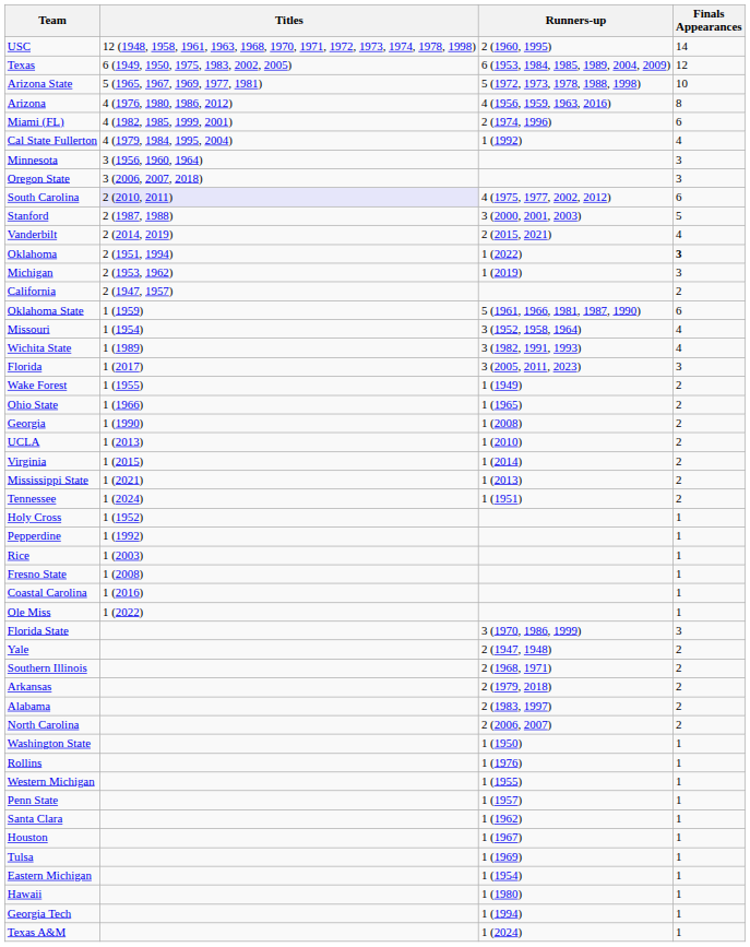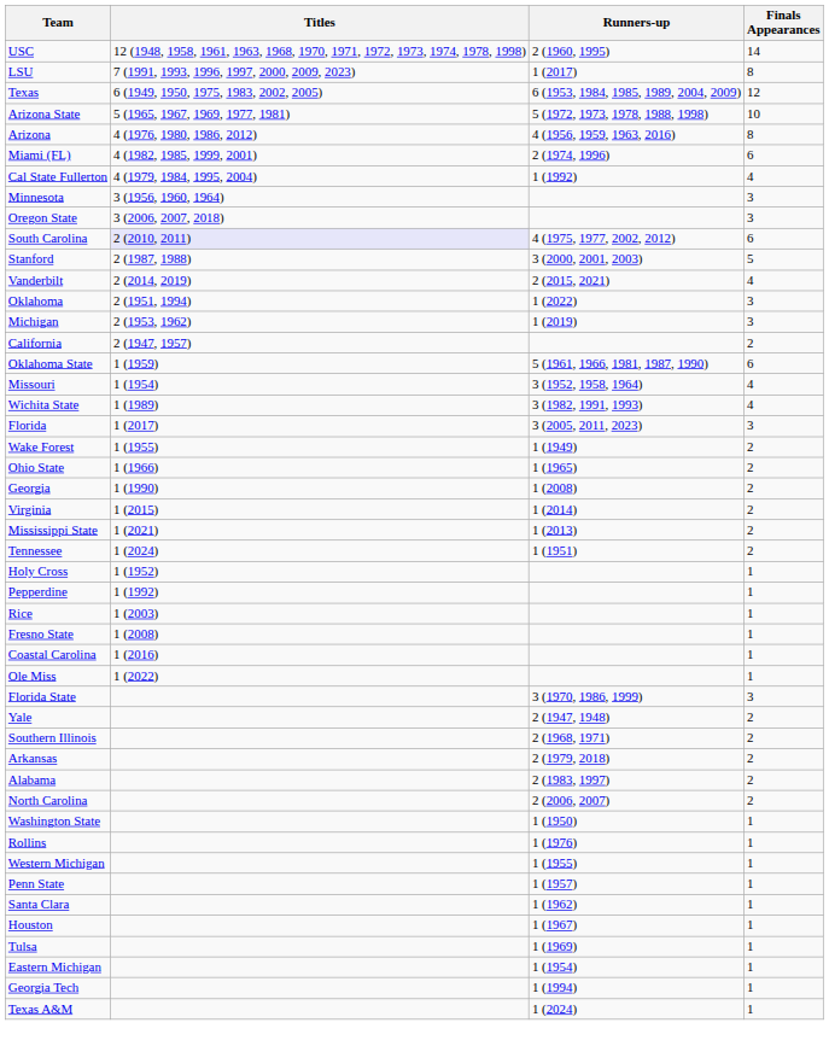 <table class="wikitable sortable">
 <tr>
 <th>Team</th>
 <th>Titles</th>
 <th>Runners-up</th>
 <th>Finals<br>Appearances</th>
 </tr>
 <tr>
 <td><a href='#'>USC</a></td>
 <td>12 (<a href='#'>1948</a>, <a href='#'>1958</a>, <a href='#'>1961</a>, <a href='#'>1963</a>, <a href='#'>1968</a>, <a href='#'>1970</a>, <a href='#'>1971</a>, <a href='#'>1972</a>, <a href='#'>1973</a>, <a href='#'>1974</a>, <a href='#'>1978</a>, <a href='#'>1998</a>)</td>
 <td>2 (<a href='#'>1960</a>, <a href='#'>1995</a>)</td>
 <td>14</td>
+</tr>
+<tr>
+<td><a href='#'>LSU</a></td>
+<td>7 (<a href='#'>1991</a>, <a href='#'>1993</a>, <a href='#'>1996</a>, <a href='#'>1997</a>, <a href='#'>2000</a>, <a href='#'>2009</a>, <a href='#'>2023</a>)</td>
+<td>1 (<a href='#'>2017</a>)</td>
+<td>8</td>
 </tr>
 <tr>
 <td><a href='#'>Texas</a></td>
 <td>6 (<a href='#'>1949</a>, <a href='#'>1950</a>, <a href='#'>1975</a>, <a href='#'>1983</a>, <a href='#'>2002</a>, <a href='#'>2005</a>)</td>
 <td>6 (<a href='#'>1953</a>, <a href='#'>1984</a>, <a href='#'>1985</a>, <a href='#'>1989</a>, <a href='#'>2004</a>, <a href='#'>2009</a>)</td>
 <td>12</td>
 </tr>
 <tr>
 <td><a href='#'>Arizona State</a></td>
 <td>5 (<a href='#'>1965</a>, <a href='#'>1967</a>, <a href='#'>1969</a>, <a href='#'>1977</a>, <a href='#'>1981</a>)</td>
 <td>5 (<a href='#'>1972</a>, <a href='#'>1973</a>, <a href='#'>1978</a>, <a href='#'>1988</a>, <a href='#'>1998</a>)</td>
 <td>10</td>
 </tr>
 <tr>
 <td><a href='#'>Arizona</a></td>
 <td>4 (<a href='#'>1976</a>, <a href='#'>1980</a>, <a href='#'>1986</a>, <a href='#'>2012</a>)</td>
 <td>4 (<a href='#'>1956</a>, <a href='#'>1959</a>, <a href='#'>1963</a>, <a href='#'>2016</a>)</td>
 <td>8</td>
 </tr>
 <tr>
 <td><a href='#'>Miami (FL)</a></td>
 <td>4 (<a href='#'>1982</a>, <a href='#'>1985</a>, <a href='#'>1999</a>, <a href='#'>2001</a>)</td>
 <td>2 (<a href='#'>1974</a>, <a href='#'>1996</a>)</td>
 <td>6</td>
 </tr>
 <tr>
 <td><a href='#'>Cal State Fullerton</a></td>
 <td>4 (<a href='#'>1979</a>, <a href='#'>1984</a>, <a href='#'>1995</a>, <a href='#'>2004</a>)</td>
 <td>1 (<a href='#'>1992</a>)</td>
 <td>4</td>
 </tr>
 <tr>
 <td><a href='#'>Minnesota</a></td>
 <td>3 (<a href='#'>1956</a>, <a href='#'>1960</a>, <a href='#'>1964</a>)</td>
 <td></td>
 <td>3</td>
 </tr>
 <tr>
 <td><a href='#'>Oregon State</a></td>
 <td>3 (<a href='#'>2006</a>, <a href='#'>2007</a>, <a href='#'>2018</a>)</td>
 <td></td>
 <td>3</td>
 </tr>
 <tr>
 <td><a href='#'>South Carolina</a></td>
 <td style="background: lavender;">2 (<a href='#'>2010</a>, <a href='#'>2011</a>)</td>
 <td>4 (<a href='#'>1975</a>, <a href='#'>1977</a>, <a href='#'>2002</a>, <a href='#'>2012</a>)</td>
 <td>6</td>
 </tr>
 <tr>
 <td><a href='#'>Stanford</a></td>
 <td>2 (<a href='#'>1987</a>, <a href='#'>1988</a>)</td>
 <td>3 (<a href='#'>2000</a>, <a href='#'>2001</a>, <a href='#'>2003</a>)</td>
 <td>5</td>
 </tr>
 <tr>
 <td><a href='#'>Vanderbilt</a></td>
 <td>2 (<a href='#'>2014</a>, <a href='#'>2019</a>)</td>
 <td>2 (<a href='#'>2015</a>, <a href='#'>2021</a>)</td>
 <td>4</td>
 </tr>
 <tr>
 <td><a href='#'>Oklahoma</a></td>
 <td>2 (<a href='#'>1951</a>, <a href='#'>1994</a>)</td>
 <td>1 (<a href='#'>2022</a>)</td>
-<td><strong>3</strong></td>
+<td>3</td>
 </tr>
 <tr>
 <td><a href='#'>Michigan</a></td>
 <td>2 (<a href='#'>1953</a>, <a href='#'>1962</a>)</td>
 <td>1 (<a href='#'>2019</a>)</td>
 <td>3</td>
 </tr>
 <tr>
 <td><a href='#'>California</a></td>
 <td>2 (<a href='#'>1947</a>, <a href='#'>1957</a>)</td>
 <td></td>
 <td>2</td>
 </tr>
 <tr>
 <td><a href='#'>Oklahoma State</a></td>
 <td>1 (<a href='#'>1959</a>)</td>
 <td>5 (<a href='#'>1961</a>, <a href='#'>1966</a>, <a href='#'>1981</a>, <a href='#'>1987</a>, <a href='#'>1990</a>)</td>
 <td>6</td>
 </tr>
 <tr>
 <td><a href='#'>Missouri</a></td>
 <td>1 (<a href='#'>1954</a>)</td>
 <td>3 (<a href='#'>1952</a>, <a href='#'>1958</a>, <a href='#'>1964</a>)</td>
 <td>4</td>
 </tr>
 <tr>
 <td><a href='#'>Wichita State</a></td>
 <td>1 (<a href='#'>1989</a>)</td>
 <td>3 (<a href='#'>1982</a>, <a href='#'>1991</a>, <a href='#'>1993</a>)</td>
 <td>4</td>
 </tr>
 <tr>
 <td><a href='#'>Florida</a></td>
 <td>1 (<a href='#'>2017</a>)</td>
 <td>3 (<a href='#'>2005</a>, <a href='#'>2011</a>, <a href='#'>2023</a>)</td>
 <td>3</td>
 </tr>
 <tr>
 <td><a href='#'>Wake Forest</a></td>
 <td>1 (<a href='#'>1955</a>)</td>
 <td>1 (<a href='#'>1949</a>)</td>
 <td>2</td>
 </tr>
 <tr>
 <td><a href='#'>Ohio State</a></td>
 <td>1 (<a href='#'>1966</a>)</td>
 <td>1 (<a href='#'>1965</a>)</td>
 <td>2</td>
 </tr>
 <tr>
 <td><a href='#'>Georgia</a></td>
 <td>1 (<a href='#'>1990</a>)</td>
 <td>1 (<a href='#'>2008</a>)</td>
-<td>2</td>
-</tr>
-<tr>
-<td><a href='#'>UCLA</a></td>
-<td>1 (<a href='#'>2013</a>)</td>
-<td>1 (<a href='#'>2010</a>)</td>
 <td>2</td>
 </tr>
 <tr>
 <td><a href='#'>Virginia</a></td>
 <td>1 (<a href='#'>2015</a>)</td>
 <td>1 (<a href='#'>2014</a>)</td>
 <td>2</td>
 </tr>
 <tr>
 <td><a href='#'>Mississippi State</a></td>
 <td>1 (<a href='#'>2021</a>)</td>
 <td>1 (<a href='#'>2013</a>)</td>
 <td>2</td>
 </tr>
 <tr>
 <td><a href='#'>Tennessee</a></td>
 <td>1 (<a href='#'>2024</a>)</td>
 <td>1 (<a href='#'>1951</a>)</td>
 <td>2</td>
 </tr>
 <tr>
 <td><a href='#'>Holy Cross</a></td>
 <td>1 (<a href='#'>1952</a>)</td>
 <td></td>
 <td>1</td>
 </tr>
 <tr>
 <td><a href='#'>Pepperdine</a></td>
 <td>1 (<a href='#'>1992</a>)</td>
 <td></td>
 <td>1</td>
 </tr>
 <tr>
 <td><a href='#'>Rice</a></td>
 <td>1 (<a href='#'>2003</a>)</td>
 <td></td>
 <td>1</td>
 </tr>
 <tr>
 <td><a href='#'>Fresno State</a></td>
 <td>1 (<a href='#'>2008</a>)</td>
 <td></td>
 <td>1</td>
 </tr>
 <tr>
 <td><a href='#'>Coastal Carolina</a></td>
 <td>1 (<a href='#'>2016</a>)</td>
 <td></td>
 <td>1</td>
 </tr>
 <tr>
 <td><a href='#'>Ole Miss</a></td>
 <td>1 (<a href='#'>2022</a>)</td>
 <td></td>
 <td>1</td>
 </tr>
 <tr>
 <td><a href='#'>Florida State</a></td>
 <td></td>
 <td>3 (<a href='#'>1970</a>, <a href='#'>1986</a>, <a href='#'>1999</a>)</td>
 <td>3</td>
 </tr>
 <tr>
 <td><a href='#'>Yale</a></td>
 <td></td>
 <td>2 (<a href='#'>1947</a>, <a href='#'>1948</a>)</td>
 <td>2</td>
 </tr>
 <tr>
 <td><a href='#'>Southern Illinois</a></td>
 <td></td>
 <td>2 (<a href='#'>1968</a>, <a href='#'>1971</a>)</td>
 <td>2</td>
 </tr>
 <tr>
 <td><a href='#'>Arkansas</a></td>
 <td></td>
 <td>2 (<a href='#'>1979</a>, <a href='#'>2018</a>)</td>
 <td>2</td>
 </tr>
 <tr>
 <td><a href='#'>Alabama</a></td>
 <td></td>
 <td>2 (<a href='#'>1983</a>, <a href='#'>1997</a>)</td>
 <td>2</td>
 </tr>
 <tr>
 <td><a href='#'>North Carolina</a></td>
 <td></td>
 <td>2 (<a href='#'>2006</a>, <a href='#'>2007</a>)</td>
 <td>2</td>
 </tr>
 <tr>
 <td><a href='#'>Washington State</a></td>
 <td></td>
 <td>1 (<a href='#'>1950</a>)</td>
 <td>1</td>
 </tr>
 <tr>
 <td><a href='#'>Rollins</a></td>
 <td></td>
 <td>1 (<a href='#'>1976</a>)</td>
 <td>1</td>
 </tr>
 <tr>
 <td><a href='#'>Western Michigan</a></td>
 <td></td>
 <td>1 (<a href='#'>1955</a>)</td>
 <td>1</td>
 </tr>
 <tr>
 <td><a href='#'>Penn State</a></td>
 <td></td>
 <td>1 (<a href='#'>1957</a>)</td>
 <td>1</td>
 </tr>
 <tr>
 <td><a href='#'>Santa Clara</a></td>
 <td></td>
 <td>1 (<a href='#'>1962</a>)</td>
 <td>1</td>
 </tr>
 <tr>
 <td><a href='#'>Houston</a></td>
 <td></td>
 <td>1 (<a href='#'>1967</a>)</td>
 <td>1</td>
 </tr>
 <tr>
 <td><a href='#'>Tulsa</a></td>
 <td></td>
 <td>1 (<a href='#'>1969</a>)</td>
 <td>1</td>
 </tr>
 <tr>
 <td><a href='#'>Eastern Michigan</a></td>
 <td></td>
 <td>1 (<a href='#'>1954</a>)</td>
 <td>1</td>
 </tr>
 <tr>
-<td><a href='#'>Hawaii</a></td>
-<td></td>
-<td>1 (<a href='#'>1980</a>)</td>
-<td>1</td>
-</tr>
-<tr>
 <td><a href='#'>Georgia Tech</a></td>
 <td></td>
 <td>1 (<a href='#'>1994</a>)</td>
 <td>1</td>
 </tr>
 <tr>
 <td><a href='#'>Texas A&M</a></td>
 <td></td>
 <td>1 (<a href='#'>2024</a>)</td>
 <td>1</td>
 </tr>
 </table>
